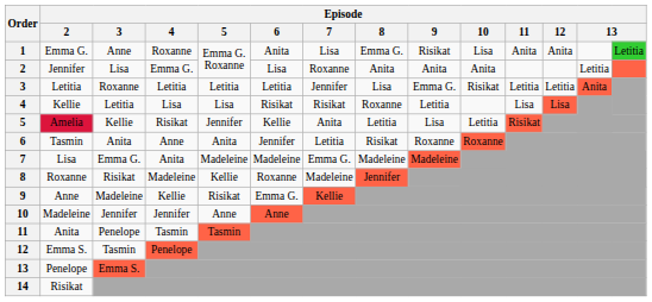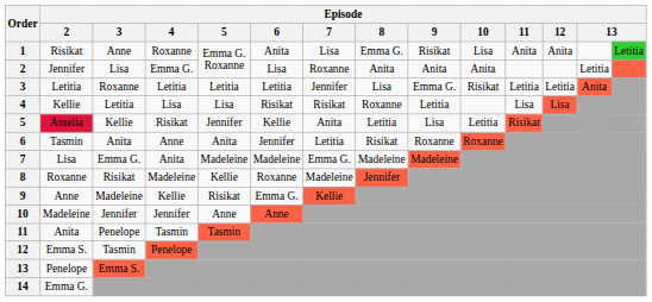 <table class="wikitable" style="text-align:center; font-size:92%">
 <tr>
 <th rowspan=2>Order</th>
 <th colspan="14">Episode</th>
 </tr>
 <tr>
 <th>2</th>
 <th>3</th>
 <th>4</th>
 <th>5</th>
 <th>6</th>
 <th>7</th>
 <th>8</th>
 <th>9</th>
 <th>10</th>
 <th>11</th>
 <th>12</th>
 <th colspan=2>13</th>
 </tr>
 <tr>
 <th>1</th>
-<td>Emma G.</td>
+<td>Risikat</td>
 <td>Anne</td>
 <td>Roxanne</td>
 <td rowspan=2>Emma G.<br>Roxanne</td>
 <td>Anita</td>
 <td>Lisa</td>
 <td>Emma G.</td>
 <td>Risikat</td>
 <td>Lisa</td>
 <td>Anita</td>
 <td>Anita</td>
 <td></td>
 <td bgcolor="limegreen">Letitia</td>
 </tr>
 <tr>
 <th>2</th>
 <td>Jennifer</td>
 <td>Lisa</td>
 <td>Emma G.</td>
 <td>Lisa</td>
 <td>Roxanne</td>
 <td>Anita</td>
 <td>Anita</td>
 <td>Anita</td>
 <td></td>
 <td></td>
 <td>Letitia</td>
 <td bgcolor="tomato"></td>
 </tr>
 <tr>
 <th>3</th>
 <td>Letitia</td>
 <td>Roxanne</td>
 <td>Letitia</td>
 <td>Letitia</td>
 <td>Letitia</td>
 <td>Jennifer</td>
 <td>Lisa</td>
 <td>Emma G.</td>
 <td>Risikat</td>
 <td>Letitia</td>
 <td>Letitia</td>
 <td bgcolor="tomato">Anita</td>
 <td rowspan="2" bgcolor="darkgray"></td>
 </tr>
 <tr>
 <th>4</th>
 <td>Kellie</td>
 <td>Letitia</td>
 <td>Lisa</td>
 <td>Lisa</td>
 <td>Risikat</td>
 <td>Risikat</td>
 <td>Roxanne</td>
 <td>Letitia</td>
 <td></td>
 <td>Lisa</td>
 <td bgcolor="tomato">Lisa</td>
 <td rowspan="2" bgcolor="darkgray"></td>
 </tr>
 <tr>
 <th>5</th>
 <td style="background:crimson;"><span>Amelia</span></td>
 <td>Kellie</td>
 <td>Risikat</td>
 <td>Jennifer</td>
 <td>Kellie</td>
 <td>Anita</td>
 <td>Letitia</td>
 <td>Lisa</td>
 <td>Letitia</td>
 <td bgcolor="tomato">Risikat</td>
 <td colspan="4" bgcolor="darkgray"></td>
 </tr>
 <tr>
 <th>6</th>
 <td>Tasmin</td>
 <td>Anita</td>
 <td>Anne</td>
 <td>Anita</td>
 <td>Jennifer</td>
 <td>Letitia</td>
 <td>Risikat</td>
 <td>Roxanne</td>
 <td bgcolor="tomato">Roxanne</td>
 <td colspan="5" rowspan="2" bgcolor="darkgray"></td>
 </tr>
 <tr>
 <th>7</th>
 <td>Lisa</td>
 <td>Emma G.</td>
 <td>Anita</td>
 <td>Madeleine</td>
 <td>Madeleine</td>
 <td>Emma G.</td>
 <td>Madeleine</td>
 <td bgcolor="tomato">Madeleine</td>
 <td colspan="5" rowspan="2" bgcolor="darkgray"></td>
 </tr>
 <tr>
 <th>8</th>
 <td>Roxanne</td>
 <td>Risikat</td>
 <td>Madeleine</td>
 <td>Kellie</td>
 <td>Roxanne</td>
 <td>Madeleine</td>
 <td bgcolor="tomato">Jennifer</td>
 <td colspan="8" bgcolor="darkgray"></td>
 </tr>
 <tr>
 <th>9</th>
 <td>Anne</td>
 <td>Madeleine</td>
 <td>Kellie</td>
 <td>Risikat</td>
 <td>Emma G.</td>
 <td bgcolor="tomato">Kellie</td>
 <td colspan="9" bgcolor="darkgray"></td>
 </tr>
 <tr>
 <th>10</th>
 <td>Madeleine</td>
 <td>Jennifer</td>
 <td>Jennifer</td>
 <td>Anne</td>
 <td bgcolor="tomato">Anne</td>
 <td colspan="10" bgcolor="darkgray"></td>
 </tr>
 <tr>
 <th>11</th>
 <td>Anita</td>
 <td>Penelope</td>
 <td>Tasmin</td>
 <td bgcolor="tomato">Tasmin</td>
 <td colspan="11" bgcolor="darkgray"></td>
 </tr>
 <tr>
 <th>12</th>
 <td>Emma S.</td>
 <td>Tasmin</td>
 <td bgcolor="tomato">Penelope</td>
 <td colspan="12" bgcolor="darkgray"></td>
 </tr>
 <tr>
 <th>13</th>
 <td>Penelope</td>
 <td bgcolor="tomato">Emma S.</td>
 <td colspan="13" bgcolor="darkgray"></td>
 </tr>
 <tr>
 <th>14</th>
-<td>Risikat</td>
+<td>Emma G.</td>
 <td colspan="13" bgcolor="darkgray"></td>
 </tr>
 </table>
